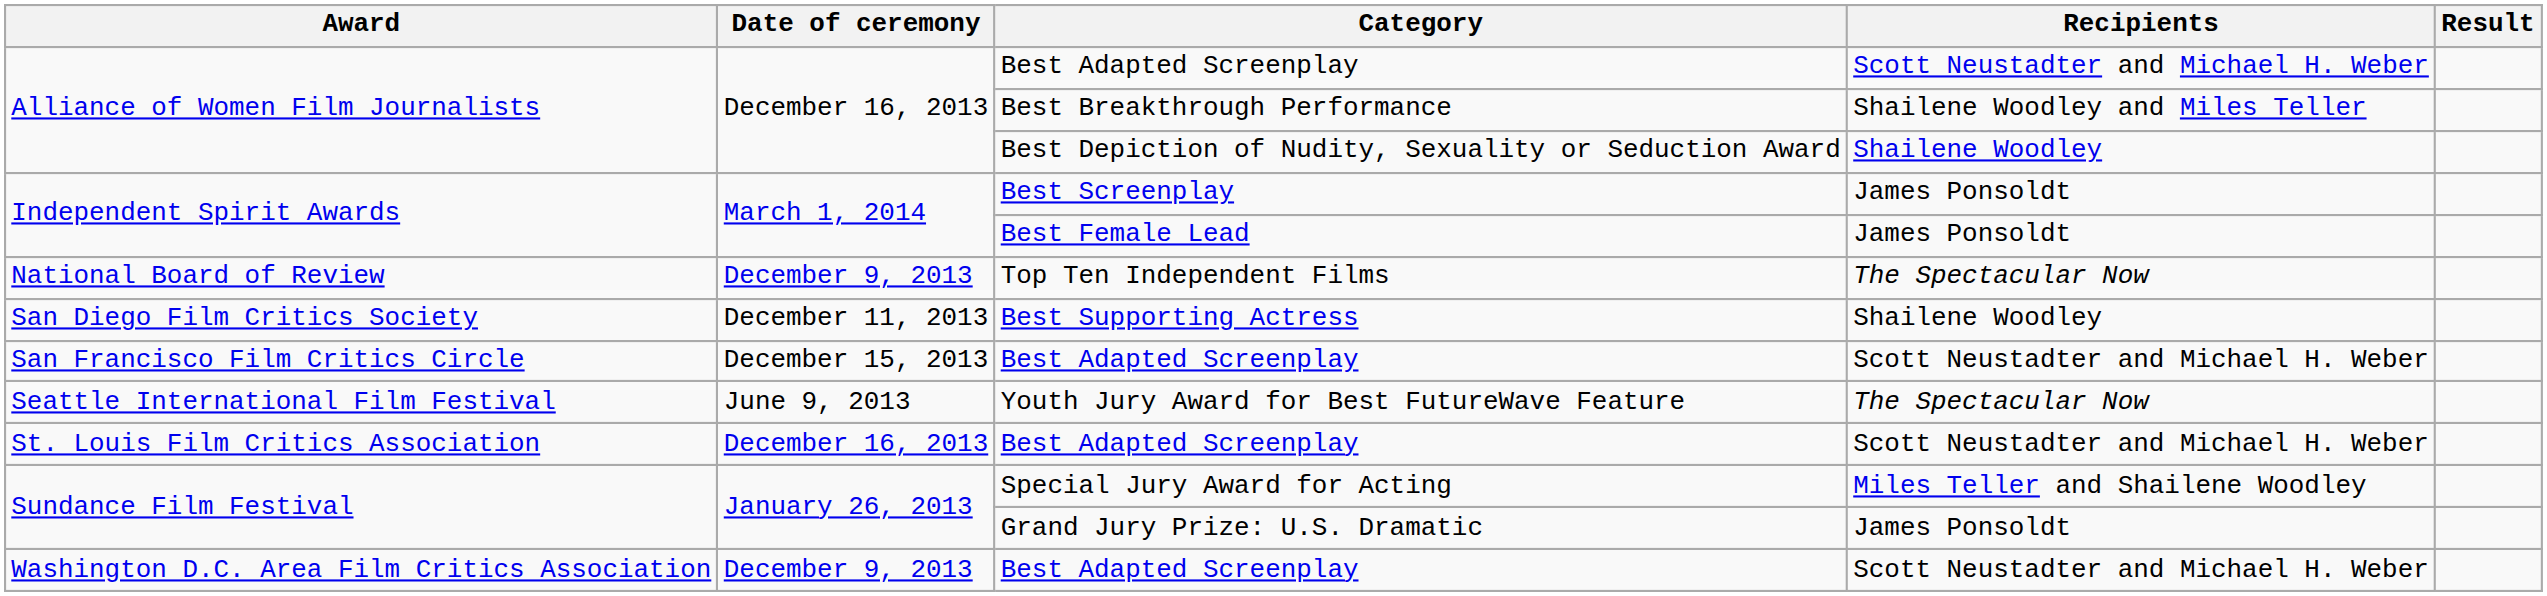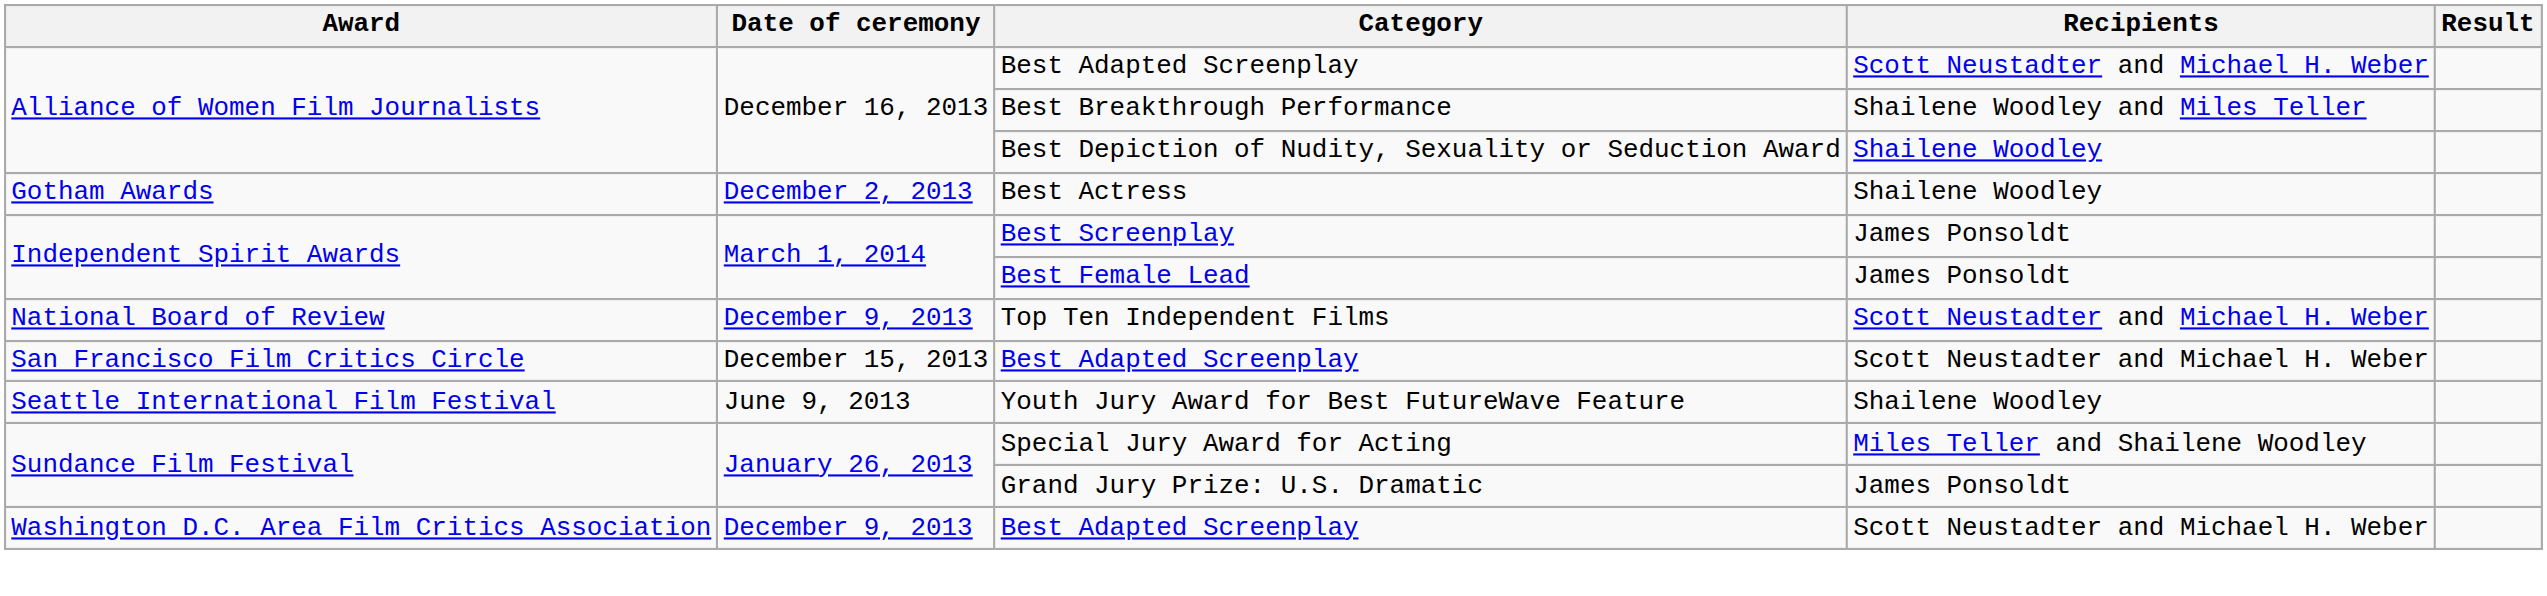 <table class="wikitable" style="font-size: 95%;">
 <tr>
 <th>Award</th>
 <th>Date of ceremony</th>
 <th>Category</th>
 <th>Recipients</th>
 <th>Result</th>
 </tr>
 <tr>
 <td rowspan="3"><a href='#'>Alliance of Women Film Journalists</a></td>
 <td rowspan="3">December 16, 2013</td>
 <td>Best Adapted Screenplay</td>
 <td><a href='#'>Scott Neustadter</a> and <a href='#'>Michael H. Weber</a></td>
 <td></td>
 </tr>
 <tr>
 <td>Best Breakthrough Performance</td>
 <td>Shailene Woodley and <a href='#'>Miles Teller</a></td>
 <td></td>
 </tr>
 <tr>
 <td>Best Depiction of Nudity, Sexuality or Seduction Award</td>
 <td><a href='#'>Shailene Woodley</a></td>
 <td></td>
 </tr>
 <tr>
+<td><a href='#'>Gotham Awards</a></td>
+<td><a href='#'>December 2, 2013</a></td>
+<td>Best Actress</td>
+<td>Shailene Woodley</td>
+<td></td>
+</tr>
+<tr>
 <td rowspan="2"><a href='#'>Independent Spirit Awards</a></td>
 <td rowspan="2"><a href='#'>March 1, 2014</a></td>
 <td><a href='#'>Best Screenplay</a></td>
 <td>James Ponsoldt</td>
 <td></td>
 </tr>
 <tr>
 <td><a href='#'>Best Female Lead</a></td>
 <td>James Ponsoldt</td>
 <td></td>
 </tr>
 <tr>
 <td><a href='#'>National Board of Review</a></td>
 <td><a href='#'>December 9, 2013</a></td>
 <td>Top Ten Independent Films</td>
-<td><em>The Spectacular Now</em></td>
-<td></td>
-</tr>
-<tr>
-<td><a href='#'>San Diego Film Critics Society</a></td>
-<td>December 11, 2013</td>
-<td><a href='#'>Best Supporting Actress</a></td>
-<td>Shailene Woodley</td>
+<td><a href='#'>Scott Neustadter</a> and <a href='#'>Michael H. Weber</a></td>
 <td></td>
 </tr>
 <tr>
 <td><a href='#'>San Francisco Film Critics Circle</a></td>
 <td>December 15, 2013</td>
 <td><a href='#'>Best Adapted Screenplay</a></td>
 <td>Scott Neustadter and Michael H. Weber</td>
 <td></td>
 </tr>
 <tr>
 <td><a href='#'>Seattle International Film Festival</a></td>
 <td>June 9, 2013</td>
 <td>Youth Jury Award for Best FutureWave Feature</td>
-<td><em>The Spectacular Now</em></td>
-<td></td>
-</tr>
-<tr>
-<td><a href='#'>St. Louis Film Critics Association</a></td>
-<td><a href='#'>December 16, 2013</a></td>
-<td><a href='#'>Best Adapted Screenplay</a></td>
-<td>Scott Neustadter and Michael H. Weber</td>
+<td>Shailene Woodley</td>
 <td></td>
 </tr>
 <tr>
 <td rowspan="2"><a href='#'>Sundance Film Festival</a></td>
 <td rowspan="2"><a href='#'>January 26, 2013</a></td>
 <td>Special Jury Award for Acting</td>
 <td><a href='#'>Miles Teller</a> and Shailene Woodley</td>
 <td></td>
 </tr>
 <tr>
 <td>Grand Jury Prize: U.S. Dramatic</td>
 <td>James Ponsoldt</td>
 <td></td>
 </tr>
 <tr>
 <td><a href='#'>Washington D.C. Area Film Critics Association</a></td>
 <td><a href='#'>December 9, 2013</a></td>
 <td><a href='#'>Best Adapted Screenplay</a></td>
 <td>Scott Neustadter and Michael H. Weber</td>
 <td></td>
 </tr>
 </table>
